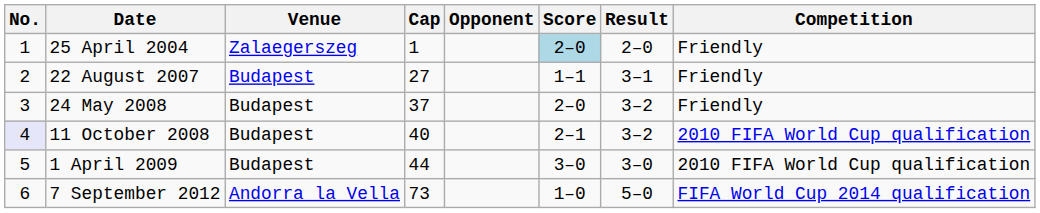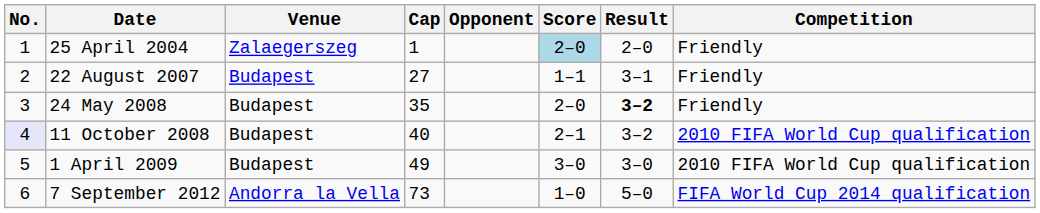 <table class="wikitable sortable">
 <tr>
 <th scope="col">No.</th>
 <th scope="col">Date</th>
 <th scope="col">Venue</th>
 <th>Cap</th>
 <th scope="col">Opponent</th>
 <th scope="col">Score</th>
 <th scope="col">Result</th>
 <th scope="col">Competition</th>
 </tr>
 <tr>
 <td align="center">1</td>
 <td>25 April 2004</td>
 <td><a href='#'>Zalaegerszeg</a></td>
 <td>1</td>
 <td></td>
 <td align="center" style="background: lightblue;">2–0</td>
 <td align="center">2–0</td>
 <td>Friendly</td>
 </tr>
 <tr>
 <td align="center">2</td>
 <td>22 August 2007</td>
 <td><a href='#'>Budapest</a></td>
 <td>27</td>
 <td></td>
 <td align="center">1–1</td>
 <td align="center">3–1</td>
 <td>Friendly</td>
 </tr>
 <tr>
 <td align="center">3</td>
 <td>24 May 2008</td>
 <td>Budapest</td>
-<td>37</td>
+<td>35</td>
 <td></td>
 <td align="center">2–0</td>
-<td align="center">3–2</td>
+<td align="center"><strong>3–2</strong></td>
 <td>Friendly</td>
 </tr>
 <tr>
 <td align="center" style="background: lavender;">4</td>
 <td>11 October 2008</td>
 <td>Budapest</td>
 <td>40</td>
 <td></td>
 <td align="center">2–1</td>
 <td align="center">3–2</td>
 <td><a href='#'>2010 FIFA World Cup qualification</a></td>
 </tr>
 <tr>
 <td align="center">5</td>
 <td>1 April 2009</td>
 <td>Budapest</td>
-<td>44</td>
+<td>49</td>
 <td></td>
 <td align="center">3–0</td>
 <td align="center">3–0</td>
 <td>2010 FIFA World Cup qualification</td>
 </tr>
 <tr>
 <td align="center">6</td>
 <td>7 September 2012</td>
 <td><a href='#'>Andorra la Vella</a></td>
 <td>73</td>
 <td></td>
 <td align="center">1–0</td>
 <td align="center">5–0</td>
 <td><a href='#'>FIFA World Cup 2014 qualification</a></td>
 </tr>
 </table>
